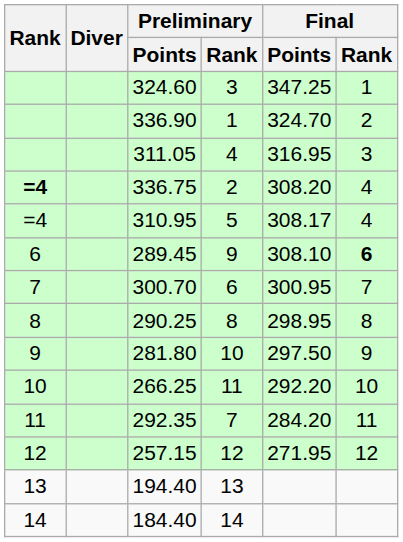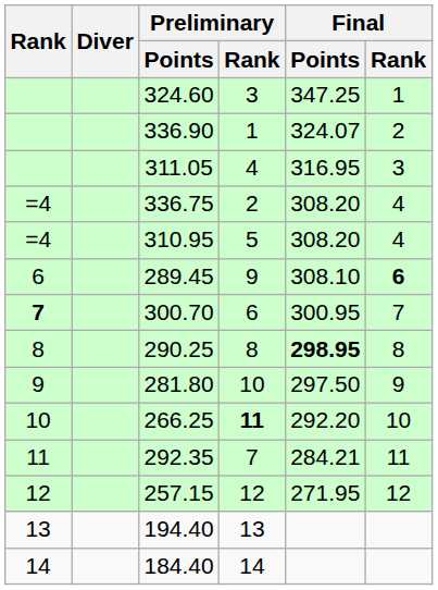 <table class="wikitable" style="text-align:center">
 <tr>
 <th rowspan="2">Rank</th>
 <th rowspan="2">Diver</th>
 <th colspan="2">Preliminary</th>
 <th colspan="2">Final</th>
 </tr>
 <tr>
 <th>Points</th>
 <th>Rank</th>
 <th>Points</th>
 <th>Rank</th>
 </tr>
 <tr bgcolor=ccffcc>
 <td></td>
 <td align=left></td>
 <td>324.60</td>
 <td>3</td>
 <td>347.25</td>
 <td>1</td>
 </tr>
 <tr bgcolor=ccffcc>
 <td></td>
 <td align=left></td>
 <td>336.90</td>
 <td>1</td>
-<td>324.70</td>
+<td>324.07</td>
 <td>2</td>
 </tr>
 <tr bgcolor=ccffcc>
 <td></td>
 <td align=left></td>
 <td>311.05</td>
 <td>4</td>
 <td>316.95</td>
 <td>3</td>
 </tr>
 <tr bgcolor=ccffcc>
-<td><strong>=4</strong></td>
+<td>=4</td>
 <td align=left></td>
 <td>336.75</td>
 <td>2</td>
 <td>308.20</td>
 <td>4</td>
 </tr>
 <tr bgcolor=ccffcc>
 <td>=4</td>
 <td align=left></td>
 <td>310.95</td>
 <td>5</td>
-<td>308.17</td>
+<td>308.20</td>
 <td>4</td>
 </tr>
 <tr bgcolor=ccffcc>
 <td>6</td>
 <td align=left></td>
 <td>289.45</td>
 <td>9</td>
 <td>308.10</td>
 <td><strong>6</strong></td>
 </tr>
 <tr bgcolor=ccffcc>
-<td>7</td>
+<td><strong>7</strong></td>
 <td align=left></td>
 <td>300.70</td>
 <td>6</td>
 <td>300.95</td>
 <td>7</td>
 </tr>
 <tr bgcolor=ccffcc>
 <td>8</td>
 <td align=left></td>
 <td>290.25</td>
 <td>8</td>
-<td>298.95</td>
+<td><strong>298.95</strong></td>
 <td>8</td>
 </tr>
 <tr bgcolor=ccffcc>
 <td>9</td>
 <td align=left></td>
 <td>281.80</td>
 <td>10</td>
 <td>297.50</td>
 <td>9</td>
 </tr>
 <tr bgcolor=ccffcc>
 <td>10</td>
 <td align=left></td>
 <td>266.25</td>
-<td>11</td>
+<td><strong>11</strong></td>
 <td>292.20</td>
 <td>10</td>
 </tr>
 <tr bgcolor=ccffcc>
 <td>11</td>
 <td align=left></td>
 <td>292.35</td>
 <td>7</td>
-<td>284.20</td>
+<td>284.21</td>
 <td>11</td>
 </tr>
 <tr bgcolor=ccffcc>
 <td>12</td>
 <td align=left></td>
 <td>257.15</td>
 <td>12</td>
 <td>271.95</td>
 <td>12</td>
 </tr>
 <tr>
 <td>13</td>
 <td align=left></td>
 <td>194.40</td>
 <td>13</td>
 <td></td>
 <td></td>
 </tr>
 <tr>
 <td>14</td>
 <td align=left></td>
 <td>184.40</td>
 <td>14</td>
 <td></td>
 <td></td>
 </tr>
 </table>
